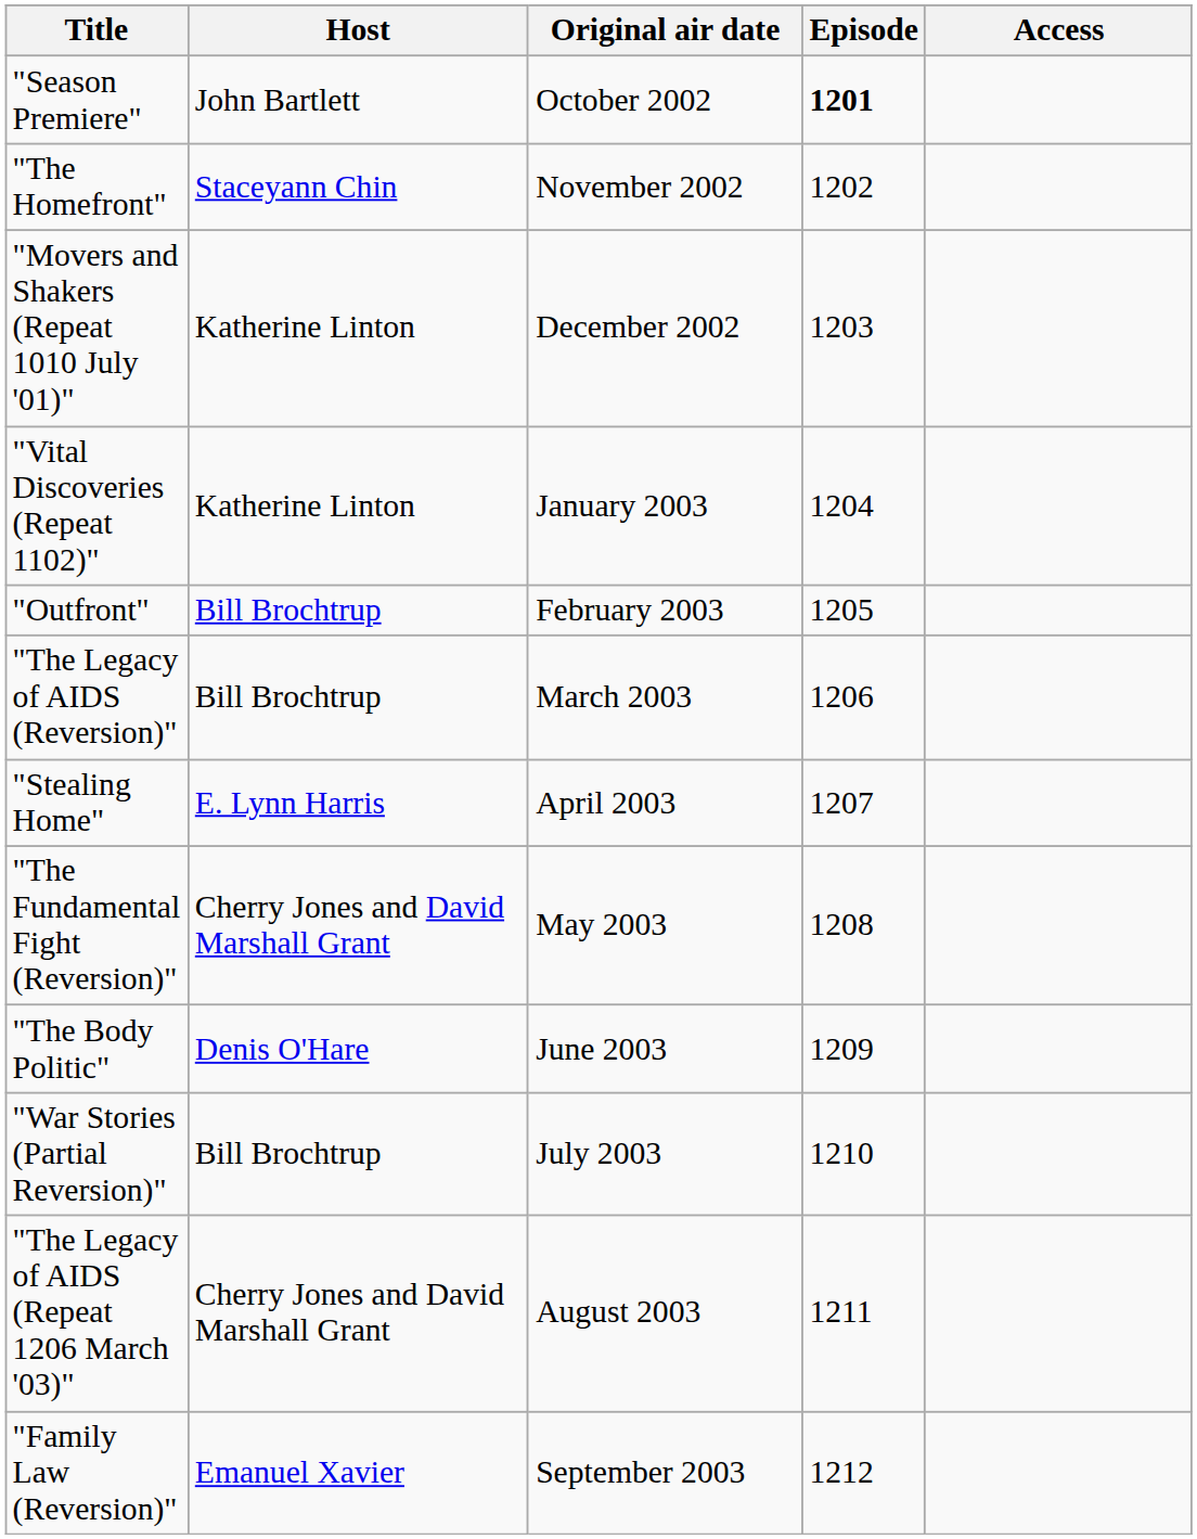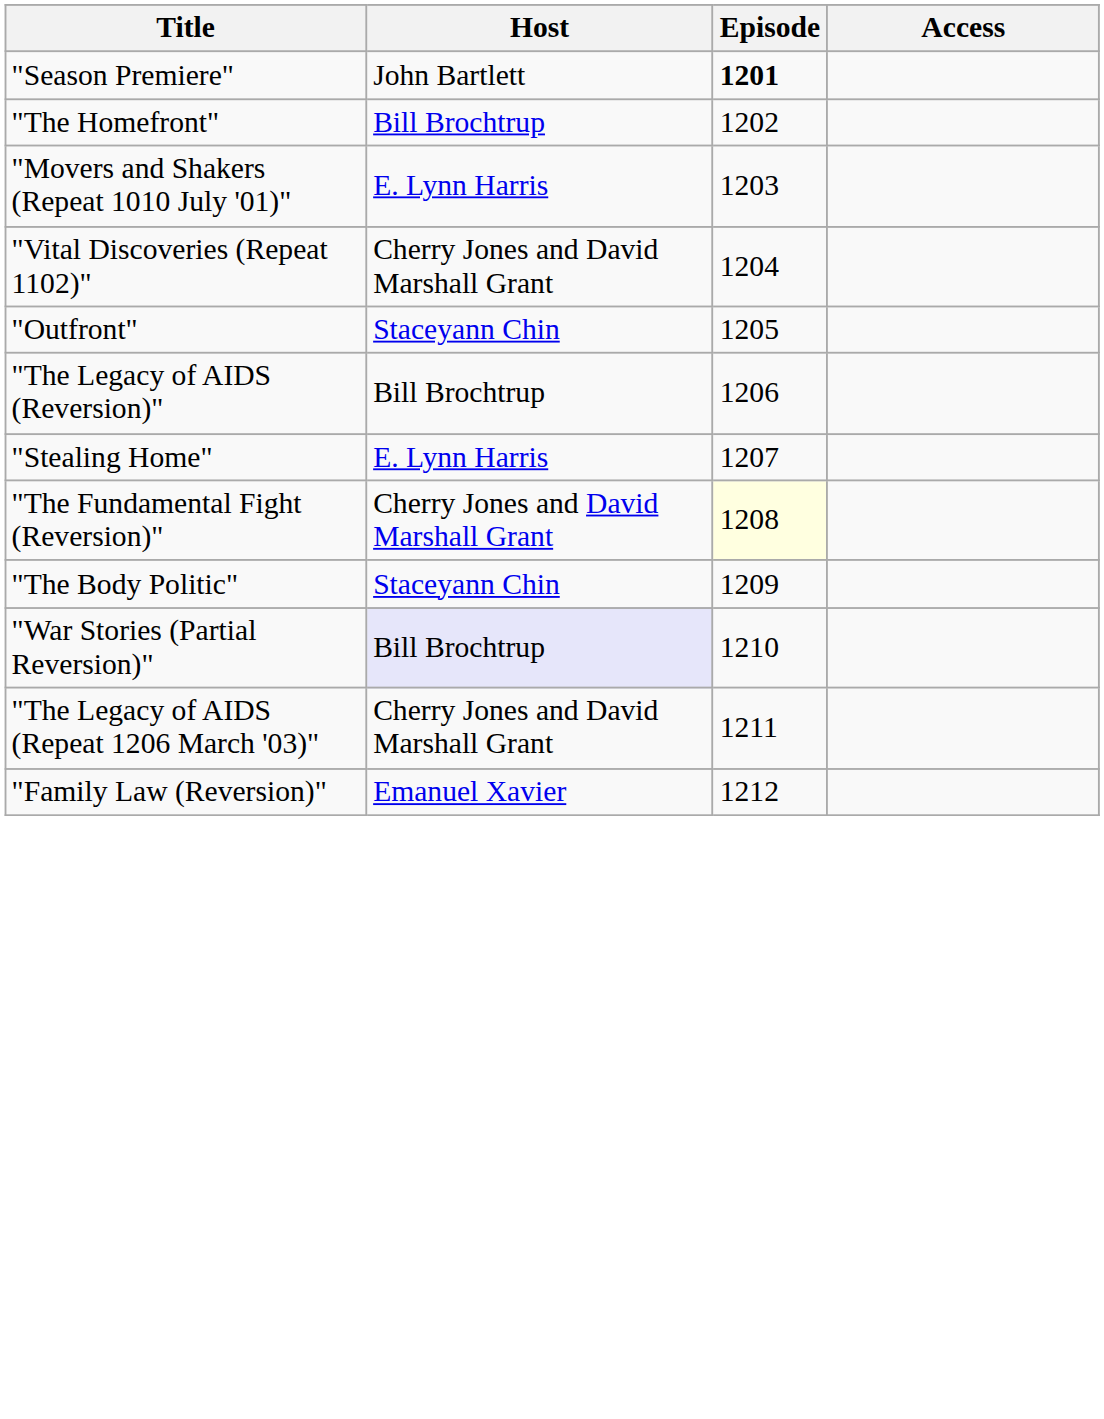 <table class="wikitable" style="text-align=center; width:95%; margin:auto;">
 <tr>
 <th>Title</th>
 <th width="180">Host</th>
-<th width="140">Original air date</th>
 <th width="40">Episode</th>
 <th width="140">Access</th>
 </tr>
 <tr>
 <td>"Season Premiere"</td>
 <td>John Bartlett</td>
-<td>October 2002</td>
 <td><strong>1201</strong></td>
 <td></td>
 </tr>
 <tr>
 <td>"The Homefront"</td>
-<td><a href='#'>Staceyann Chin</a></td>
-<td>November 2002</td>
+<td><a href='#'>Bill Brochtrup</a></td>
 <td>1202</td>
 <td></td>
 </tr>
 <tr>
 <td>"Movers and Shakers (Repeat 1010 July '01)"</td>
-<td>Katherine Linton</td>
-<td>December 2002</td>
+<td><a href='#'>E. Lynn Harris</a></td>
 <td>1203</td>
 <td></td>
 </tr>
 <tr>
 <td>"Vital Discoveries (Repeat 1102)"</td>
-<td>Katherine Linton</td>
-<td>January 2003</td>
+<td>Cherry Jones and David Marshall Grant</td>
 <td>1204</td>
 <td></td>
 </tr>
 <tr>
 <td>"Outfront"</td>
-<td><a href='#'>Bill Brochtrup</a></td>
-<td>February 2003</td>
+<td><a href='#'>Staceyann Chin</a></td>
 <td>1205</td>
 <td></td>
 </tr>
 <tr>
 <td>"The Legacy of AIDS (Reversion)"</td>
 <td>Bill Brochtrup</td>
-<td>March 2003</td>
 <td>1206</td>
 <td></td>
 </tr>
 <tr>
 <td>"Stealing Home"</td>
 <td><a href='#'>E. Lynn Harris</a></td>
-<td>April 2003</td>
 <td>1207</td>
 <td></td>
 </tr>
 <tr>
 <td>"The Fundamental Fight (Reversion)"</td>
 <td>Cherry Jones and <a href='#'>David Marshall Grant</a></td>
-<td>May 2003</td>
-<td>1208</td>
+<td style="background: lightyellow;">1208</td>
 <td></td>
 </tr>
 <tr>
 <td>"The Body Politic"</td>
-<td><a href='#'>Denis O'Hare</a></td>
-<td>June 2003</td>
+<td><a href='#'>Staceyann Chin</a></td>
 <td>1209</td>
 <td></td>
 </tr>
 <tr>
 <td>"War Stories (Partial Reversion)"</td>
-<td>Bill Brochtrup</td>
-<td>July 2003</td>
+<td style="background: lavender;">Bill Brochtrup</td>
 <td>1210</td>
 <td></td>
 </tr>
 <tr>
 <td>"The Legacy of AIDS (Repeat 1206 March '03)"</td>
 <td>Cherry Jones and David Marshall Grant</td>
-<td>August 2003</td>
 <td>1211</td>
 <td></td>
 </tr>
 <tr>
 <td>"Family Law (Reversion)"</td>
 <td><a href='#'>Emanuel Xavier</a></td>
-<td>September 2003</td>
 <td>1212</td>
 <td></td>
 </tr>
 </table>
